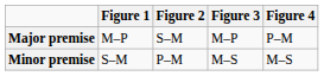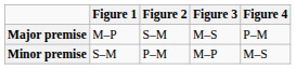 <table class="wikitable">
 <tr>
 <td></td>
 <th>Figure 1</th>
 <th>Figure 2</th>
 <th>Figure 3</th>
 <th>Figure 4</th>
 </tr>
 <tr>
 <th>Major premise</th>
 <td>M–P</td>
 <td>S–M</td>
-<td>M–P</td>
+<td>M–S</td>
 <td>P–M</td>
 </tr>
 <tr>
 <th>Minor premise</th>
 <td>S–M</td>
 <td>P–M</td>
-<td>M–S</td>
+<td>M–P</td>
 <td>M–S</td>
 </tr>
 </table>
